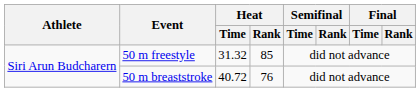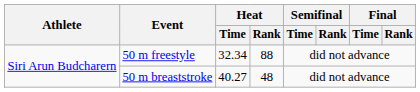 <table class="wikitable" style="text-align:center; font-size:90%">
 <tr>
 <th rowspan="2">Athlete</th>
 <th rowspan="2">Event</th>
 <th colspan="2">Heat</th>
 <th colspan="2">Semifinal</th>
 <th colspan="2">Final</th>
 </tr>
 <tr style="font-size:95%">
 <th>Time</th>
 <th>Rank</th>
 <th>Time</th>
 <th>Rank</th>
 <th>Time</th>
 <th>Rank</th>
 </tr>
 <tr>
 <td align=left rowspan=2><a href='#'>Siri Arun Budcharern</a></td>
 <td align=left><a href='#'>50 m freestyle</a></td>
-<td>31.32</td>
-<td>85</td>
+<td>32.34</td>
+<td>88</td>
 <td colspan=4>did not advance</td>
 </tr>
 <tr>
 <td align=left><a href='#'>50 m breaststroke</a></td>
-<td>40.72</td>
-<td>76</td>
+<td>40.27</td>
+<td>48</td>
 <td colspan=4>did not advance</td>
 </tr>
 </table>
